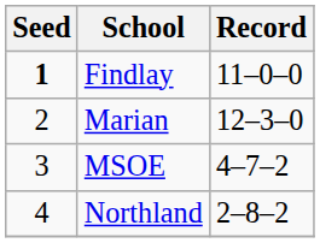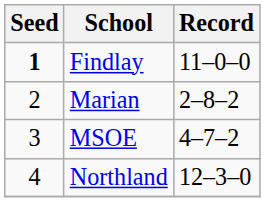 <table class="wikitable">
 <tr>
 <th>Seed</th>
 <th>School</th>
 <th>Record</th>
 </tr>
 <tr>
 <td align=center><strong>1</strong></td>
 <td><a href='#'>Findlay</a></td>
 <td>11–0–0</td>
 </tr>
 <tr>
 <td align=center>2</td>
 <td><a href='#'>Marian</a></td>
-<td>12–3–0</td>
+<td>2–8–2</td>
 </tr>
 <tr>
 <td align=center>3</td>
 <td><a href='#'>MSOE</a></td>
 <td>4–7–2</td>
 </tr>
 <tr>
 <td align=center>4</td>
 <td><a href='#'>Northland</a></td>
-<td>2–8–2</td>
+<td>12–3–0</td>
 </tr>
 <tr>
 </tr>
 </table>
